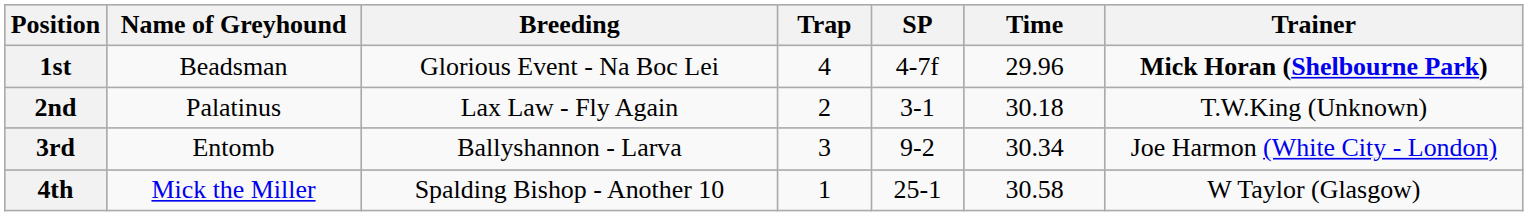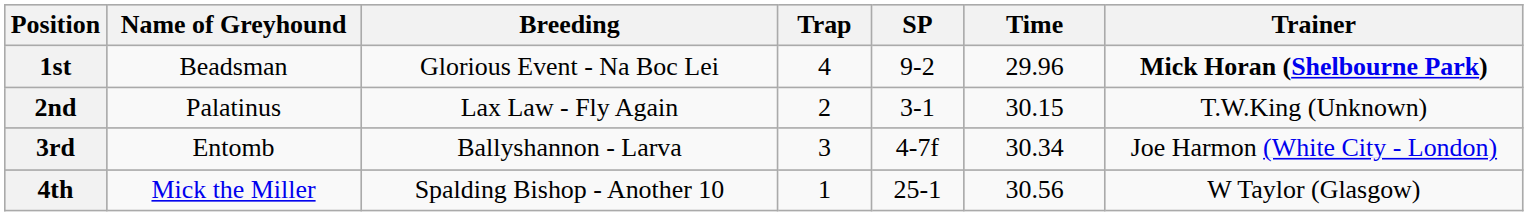 <table class="wikitable" style="text-align: center">
 <tr>
 <th width=50>Position</th>
 <th width=150>Name of Greyhound</th>
 <th width=250>Breeding</th>
 <th width=50>Trap</th>
 <th width=50>SP</th>
 <th width=80>Time</th>
 <th width=250>Trainer</th>
 </tr>
 <tr>
 <th>1st</th>
 <td>Beadsman</td>
 <td>Glorious Event - Na Boc Lei</td>
 <td>4</td>
-<td>4-7f</td>
+<td>9-2</td>
 <td>29.96</td>
 <td><strong>Mick Horan (<a href='#'>Shelbourne Park</a>)</strong></td>
 </tr>
 <tr>
 <th>2nd</th>
 <td>Palatinus</td>
 <td>Lax Law - Fly Again</td>
 <td>2</td>
 <td>3-1</td>
-<td>30.18</td>
+<td>30.15</td>
 <td>T.W.King (Unknown)</td>
 </tr>
 <tr>
 <th>3rd</th>
 <td>Entomb</td>
 <td>Ballyshannon - Larva</td>
 <td>3</td>
-<td>9-2</td>
+<td>4-7f</td>
 <td>30.34</td>
 <td>Joe Harmon <a href='#'>(White City - London)</a></td>
 </tr>
 <tr>
 <th>4th</th>
 <td><a href='#'>Mick the Miller</a></td>
 <td>Spalding Bishop - Another 10</td>
 <td>1</td>
 <td>25-1</td>
-<td>30.58</td>
+<td>30.56</td>
 <td>W Taylor (Glasgow)</td>
 </tr>
 </table>
